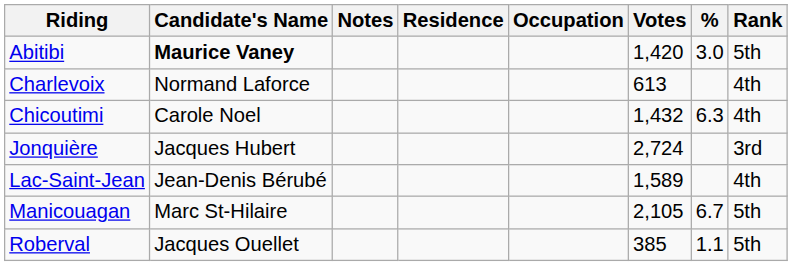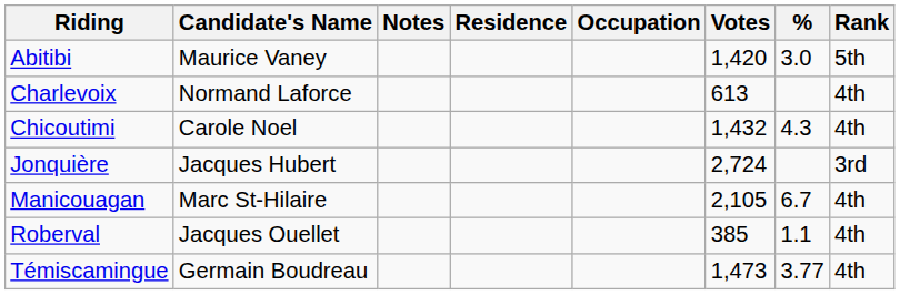 <table class="wikitable sortable">
 <tr>
 <th>Riding<br></th>
 <th>Candidate's Name</th>
 <th>Notes</th>
 <th>Residence</th>
 <th>Occupation</th>
 <th>Votes</th>
 <th>%</th>
 <th>Rank</th>
 </tr>
 <tr>
 <td><a href='#'>Abitibi</a></td>
-<td><strong>Maurice Vaney</strong></td>
+<td>Maurice Vaney</td>
 <td></td>
 <td></td>
 <td></td>
 <td>1,420</td>
 <td>3.0</td>
 <td>5th</td>
 </tr>
 <tr>
 <td><a href='#'>Charlevoix</a></td>
 <td>Normand Laforce</td>
 <td></td>
 <td></td>
 <td></td>
 <td>613</td>
 <td></td>
 <td>4th</td>
 </tr>
 <tr>
 <td><a href='#'>Chicoutimi</a></td>
 <td>Carole Noel</td>
 <td></td>
 <td></td>
 <td></td>
 <td>1,432</td>
-<td>6.3</td>
+<td>4.3</td>
 <td>4th</td>
 </tr>
 <tr>
 <td><a href='#'>Jonquière</a></td>
 <td>Jacques Hubert</td>
 <td></td>
 <td></td>
 <td></td>
 <td>2,724</td>
 <td></td>
 <td>3rd</td>
 </tr>
 <tr>
-<td><a href='#'>Lac-Saint-Jean</a></td>
-<td>Jean-Denis Bérubé</td>
-<td></td>
-<td></td>
-<td></td>
-<td>1,589</td>
-<td></td>
-<td>4th</td>
-</tr>
-<tr>
 <td><a href='#'>Manicouagan</a></td>
 <td>Marc St-Hilaire</td>
 <td></td>
 <td></td>
 <td></td>
 <td>2,105</td>
 <td>6.7</td>
-<td>5th</td>
+<td>4th</td>
 </tr>
 <tr>
 <td><a href='#'>Roberval</a></td>
 <td>Jacques Ouellet</td>
 <td></td>
 <td></td>
 <td></td>
 <td>385</td>
 <td>1.1</td>
-<td>5th</td>
+<td>4th</td>
+</tr>
+<tr>
+<td><a href='#'>Témiscamingue</a></td>
+<td>Germain Boudreau</td>
+<td></td>
+<td></td>
+<td></td>
+<td>1,473</td>
+<td>3.77</td>
+<td>4th</td>
 </tr>
 </table>
